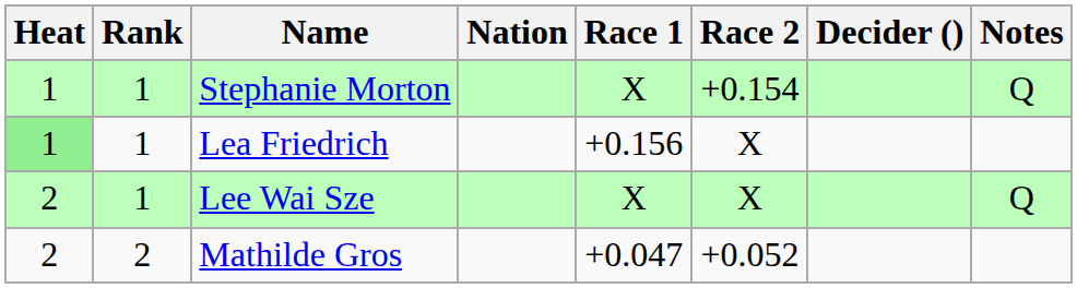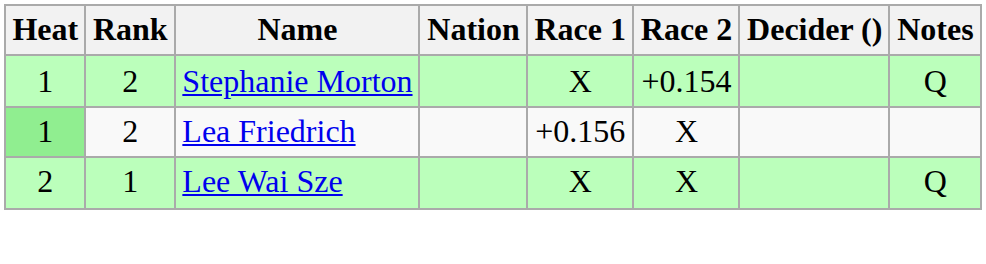 <table class="wikitable sortable" style="text-align:center">
 <tr>
 <th>Heat</th>
 <th>Rank</th>
 <th>Name</th>
 <th>Nation</th>
 <th>Race 1</th>
 <th>Race 2</th>
 <th>Decider ()</th>
 <th>Notes</th>
 </tr>
 <tr bgcolor=bbffbb>
 <td>1</td>
-<td>1</td>
+<td>2</td>
 <td align=left><a href='#'>Stephanie Morton</a></td>
 <td align=left></td>
 <td>X</td>
 <td>+0.154</td>
 <td></td>
 <td>Q</td>
 </tr>
 <tr>
 <td style="background: lightgreen;">1</td>
-<td>1</td>
+<td>2</td>
 <td align=left><a href='#'>Lea Friedrich</a></td>
 <td align=left></td>
 <td>+0.156</td>
 <td>X</td>
 <td></td>
 <td></td>
 </tr>
 <tr bgcolor=bbffbb>
 <td>2</td>
 <td>1</td>
 <td align=left><a href='#'>Lee Wai Sze</a></td>
 <td align=left></td>
 <td>X</td>
 <td>X</td>
 <td></td>
 <td>Q</td>
 </tr>
-<tr>
-<td>2</td>
-<td>2</td>
-<td align=left><a href='#'>Mathilde Gros</a></td>
-<td align=left></td>
-<td>+0.047</td>
-<td>+0.052</td>
-<td></td>
-<td></td>
-</tr>
 </table>
